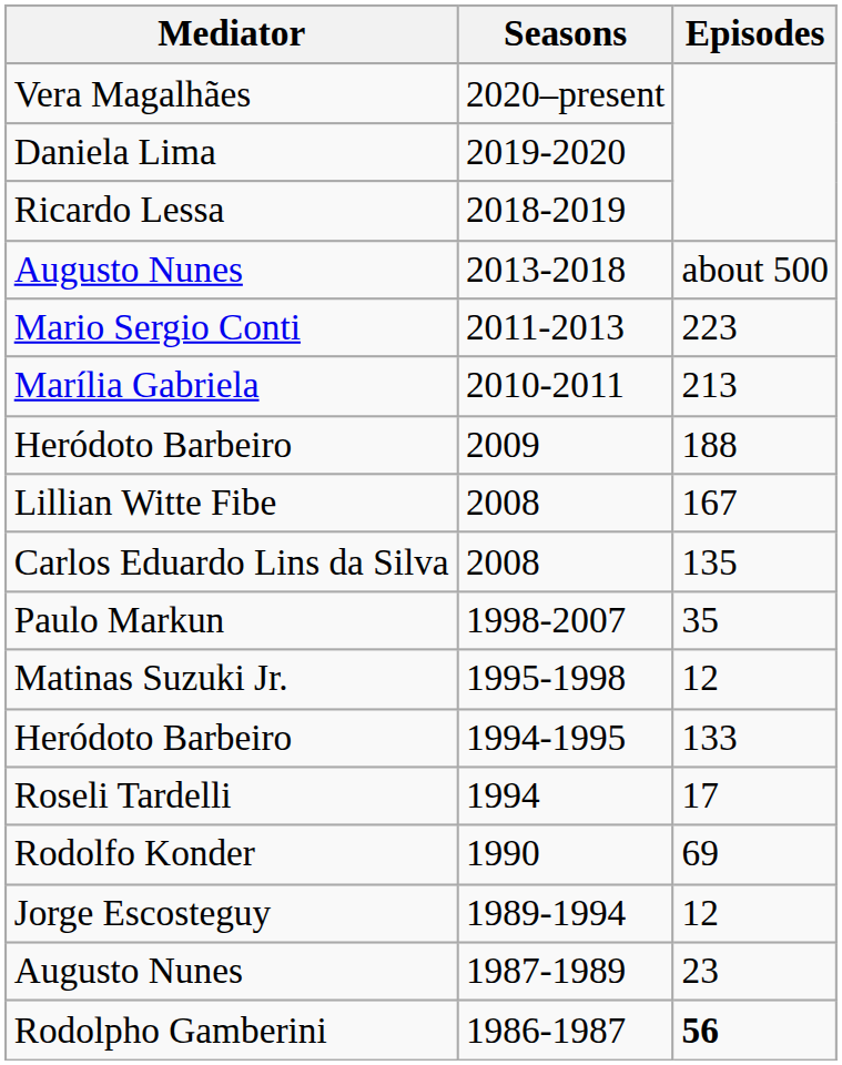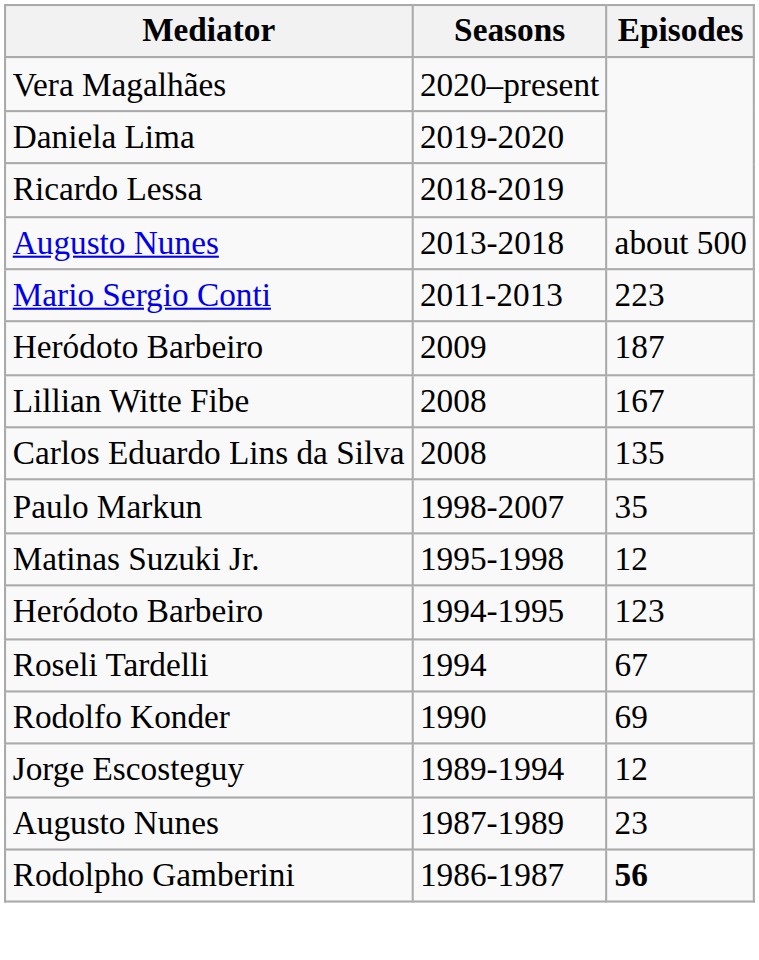 <table class="wikitable">
 <tr>
 <th>Mediator</th>
 <th>Seasons</th>
 <th>Episodes</th>
 </tr>
 <tr>
 <td>Vera Magalhães</td>
 <td>2020–present</td>
 </tr>
 <tr>
 <td>Daniela Lima</td>
 <td>2019-2020</td>
 </tr>
 <tr>
 <td>Ricardo Lessa</td>
 <td>2018-2019</td>
 </tr>
 <tr>
 <td><a href='#'>Augusto Nunes</a></td>
 <td>2013-2018</td>
 <td>about 500</td>
 </tr>
 <tr>
 <td><a href='#'>Mario Sergio Conti</a></td>
 <td>2011-2013</td>
 <td>223</td>
 </tr>
 <tr>
-<td><a href='#'>Marília Gabriela</a></td>
-<td>2010-2011</td>
-<td>213</td>
-</tr>
-<tr>
 <td>Heródoto Barbeiro</td>
 <td>2009</td>
-<td>188</td>
+<td>187</td>
 </tr>
 <tr>
 <td>Lillian Witte Fibe</td>
 <td>2008</td>
 <td>167</td>
 </tr>
 <tr>
 <td>Carlos Eduardo Lins da Silva</td>
 <td>2008</td>
 <td>135</td>
 </tr>
 <tr>
 <td>Paulo Markun</td>
 <td>1998-2007</td>
 <td>35</td>
 </tr>
 <tr>
 <td>Matinas Suzuki Jr.</td>
 <td>1995-1998</td>
 <td>12</td>
 </tr>
 <tr>
 <td>Heródoto Barbeiro</td>
 <td>1994-1995</td>
-<td>133</td>
+<td>123</td>
 </tr>
 <tr>
 <td>Roseli Tardelli</td>
 <td>1994</td>
-<td>17</td>
+<td>67</td>
 </tr>
 <tr>
 <td>Rodolfo Konder</td>
 <td>1990</td>
 <td>69</td>
 </tr>
 <tr>
 <td>Jorge Escosteguy</td>
 <td>1989-1994</td>
 <td>12</td>
 </tr>
 <tr>
 <td>Augusto Nunes</td>
 <td>1987-1989</td>
 <td>23</td>
 </tr>
 <tr>
 <td>Rodolpho Gamberini</td>
 <td>1986-1987</td>
 <td><strong>56</strong></td>
 </tr>
 </table>
